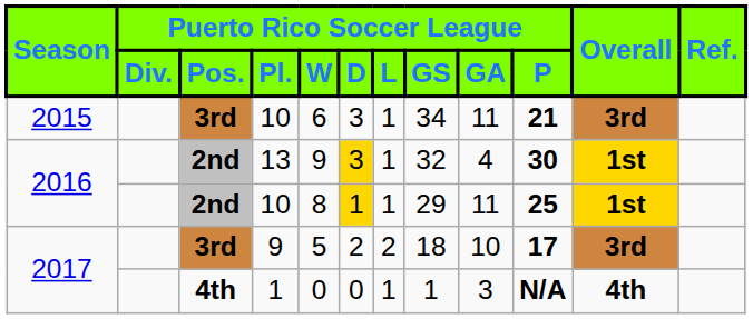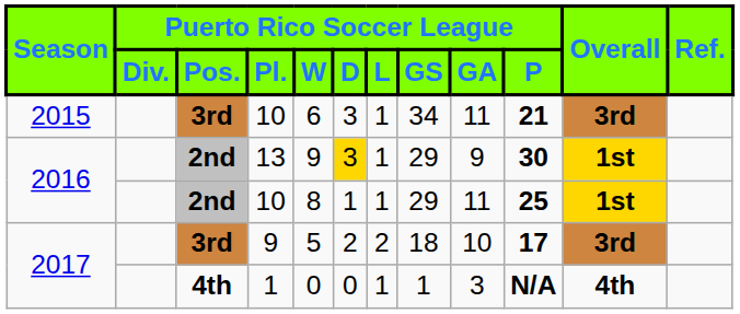 <table class="wikitable">
 <tr>
 <th rowspan="2" ! style="background:#80ff00; color:#1F75FE; border:2px solid #000;" scope="col">Season</th>
 <th colspan="9" ! style="background:#80ff00; color:#1F75FE; border:2px solid #000;" scope="col">Puerto Rico Soccer League</th>
 <th rowspan="2" ! style="background:#80ff00; color:#1F75FE; border:2px solid #000;" scope="col">Overall</th>
 <th rowspan="2" ! style="background:#80ff00; color:#1F75FE; border:2px solid #000;" scope="col">Ref.</th>
 </tr>
 <tr>
 <th style="background:#80ff00; color:#1F75FE; border:2px solid #000;" scope="col">Div.</th>
 <th style="background:#80ff00; color:#1F75FE; border:2px solid #000;" scope="col">Pos.</th>
 <th style="background:#80ff00; color:#1F75FE; border:2px solid #000;" scope="col">Pl.</th>
 <th style="background:#80ff00; color:#1F75FE; border:2px solid #000;" scope="col">W</th>
 <th style="background:#80ff00; color:#1F75FE; border:2px solid #000;" scope="col">D</th>
 <th style="background:#80ff00; color:#1F75FE; border:2px solid #000;" scope="col">L</th>
 <th style="background:#80ff00; color:#1F75FE; border:2px solid #000;" scope="col">GS</th>
 <th style="background:#80ff00; color:#1F75FE; border:2px solid #000;" scope="col">GA</th>
 <th style="background:#80ff00; color:#1F75FE; border:2px solid #000;" scope="col">P</th>
 </tr>
 <tr>
 <td align=center><a href='#'>2015</a></td>
 <td></td>
 <td align=center style="text-align:center; background:#CD853F;"><strong>3rd</strong></td>
 <td align=center>10</td>
 <td align=center>6</td>
 <td align=center>3</td>
 <td align=center>1</td>
 <td align=center>34</td>
 <td align=center>11</td>
 <td align=center><strong>21</strong></td>
 <td align=center style="text-align:center; background:#CD853F;"><strong>3rd</strong></td>
 <td></td>
 </tr>
 <tr>
 <td align=center rowspan="2"><a href='#'>2016</a></td>
 <td></td>
 <td align=center style="text-align:center; background:silver;"><strong>2nd</strong></td>
 <td align=center>13</td>
 <td align=center>9</td>
 <td align=center style="background: gold;">3</td>
 <td align=center>1</td>
-<td align=center>32</td>
-<td align=center>4</td>
+<td align=center>29</td>
+<td align=center>9</td>
 <td align=center><strong>30</strong></td>
 <td align=center style="text-align:center; background:gold;"><strong>1st</strong></td>
 <td></td>
 </tr>
 <tr>
 <td></td>
 <td align=center style="text-align:center; background:silver;"><strong>2nd</strong></td>
 <td align=center>10</td>
 <td align=center>8</td>
-<td align=center style="background: gold;">1</td>
+<td align=center>1</td>
 <td align=center>1</td>
 <td align=center>29</td>
 <td align=center>11</td>
 <td align=center><strong>25</strong></td>
 <td align=center style="text-align:center; background:gold;"><strong>1st</strong></td>
 <td></td>
 </tr>
 <tr>
 <td align=center rowspan="2"><a href='#'>2017</a></td>
 <td></td>
 <td align=center style="text-align:center; background:#CD853F;"><strong>3rd</strong></td>
 <td align=center>9</td>
 <td align=center>5</td>
 <td align=center>2</td>
 <td align=center>2</td>
 <td align=center>18</td>
 <td align=center>10</td>
 <td align=center><strong>17</strong></td>
 <td align=center style="text-align:center; background:#CD853F;"><strong>3rd</strong></td>
 <td></td>
 </tr>
 <tr>
 <td></td>
 <td align=center><strong>4th</strong></td>
 <td align=center>1</td>
 <td align=center>0</td>
 <td align=center>0</td>
 <td align=center>1</td>
 <td align=center>1</td>
 <td align=center>3</td>
 <td align=center><strong>N/A</strong></td>
 <td align=center><strong>4th</strong></td>
 <td></td>
 </tr>
 </table>
